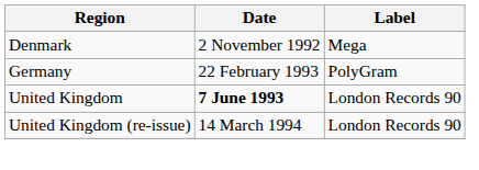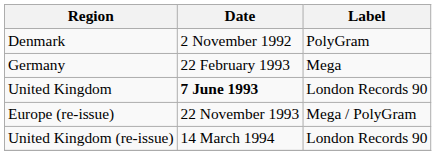 <table class="wikitable">
 <tr>
 <th scope="col">Region</th>
 <th scope="col">Date</th>
 <th scope="col">Label</th>
 </tr>
 <tr>
 <td scope="row">Denmark</td>
 <td>2 November 1992</td>
-<td>Mega</td>
+<td>PolyGram</td>
 </tr>
 <tr>
 <td scope="row">Germany</td>
 <td>22 February 1993</td>
-<td>PolyGram</td>
+<td>Mega</td>
 </tr>
 <tr>
 <td scope="row">United Kingdom</td>
 <td><strong>7 June 1993</strong></td>
 <td>London Records 90</td>
+</tr>
+<tr>
+<td scope="row">Europe (re-issue)</td>
+<td>22 November 1993</td>
+<td>Mega / PolyGram</td>
 </tr>
 <tr>
 <td scope="row">United Kingdom (re-issue)</td>
 <td>14 March 1994</td>
 <td>London Records 90</td>
 </tr>
 <tr>
 </tr>
 </table>
